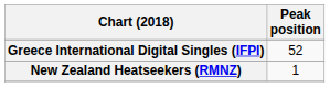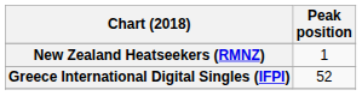 <table class="wikitable sortable plainrowheaders" style="text-align:center">
 <tr>
 <th scope="col">Chart (2018)</th>
 <th scope="col">Peak<br>position</th>
 </tr>
 <tr>
 </tr>
 <tr>
 </tr>
 <tr>
 </tr>
 <tr>
 </tr>
 <tr>
-<th scope="row">Greece International Digital Singles (<a href='#'>IFPI</a>)</th>
-<td>52</td>
+<th scope="row">New Zealand Heatseekers (<a href='#'>RMNZ</a>)</th>
+<td>1</td>
 </tr>
 <tr>
 </tr>
 <tr>
-<th scope="row">New Zealand Heatseekers (<a href='#'>RMNZ</a>)</th>
-<td>1</td>
+<th scope="row">Greece International Digital Singles (<a href='#'>IFPI</a>)</th>
+<td>52</td>
 </tr>
 <tr>
 </tr>
 <tr>
 </tr>
 <tr>
 </tr>
 <tr>
 </tr>
 <tr>
 </tr>
 <tr>
 </tr>
 </table>
